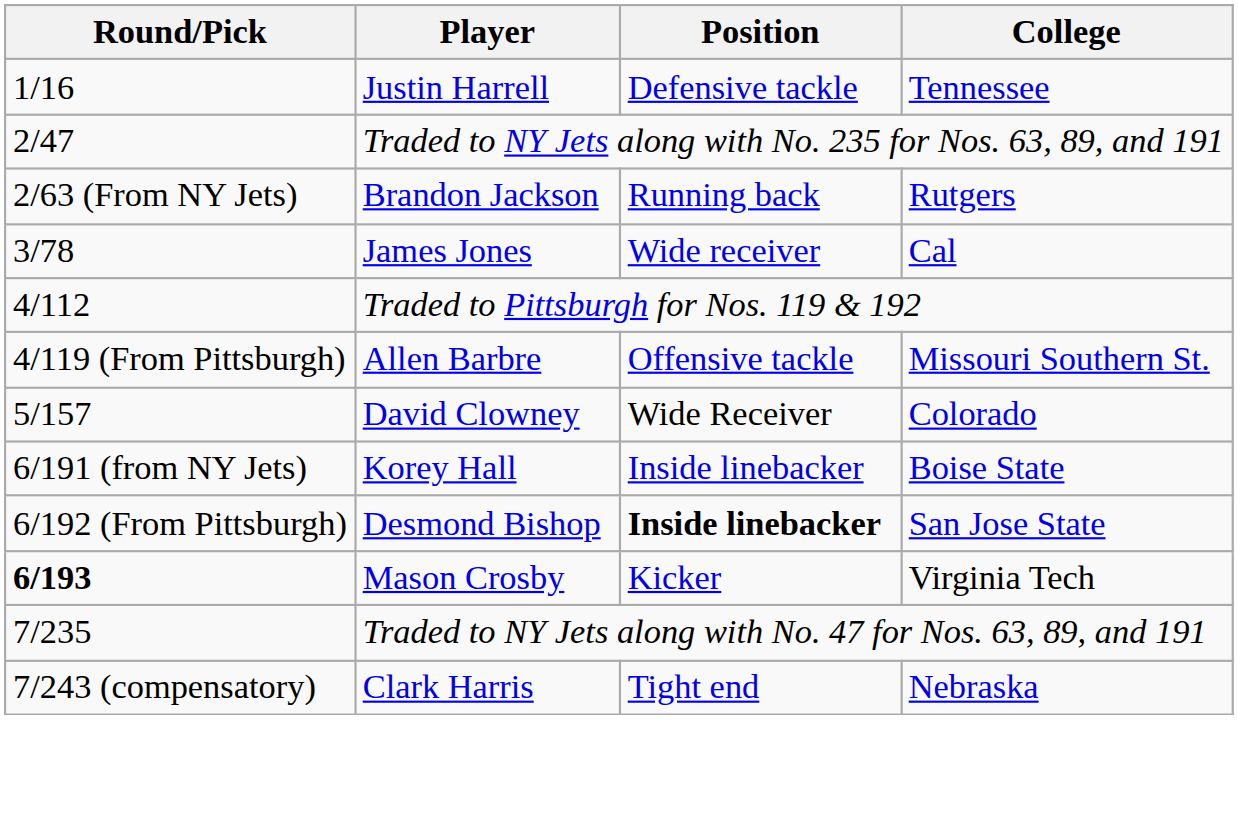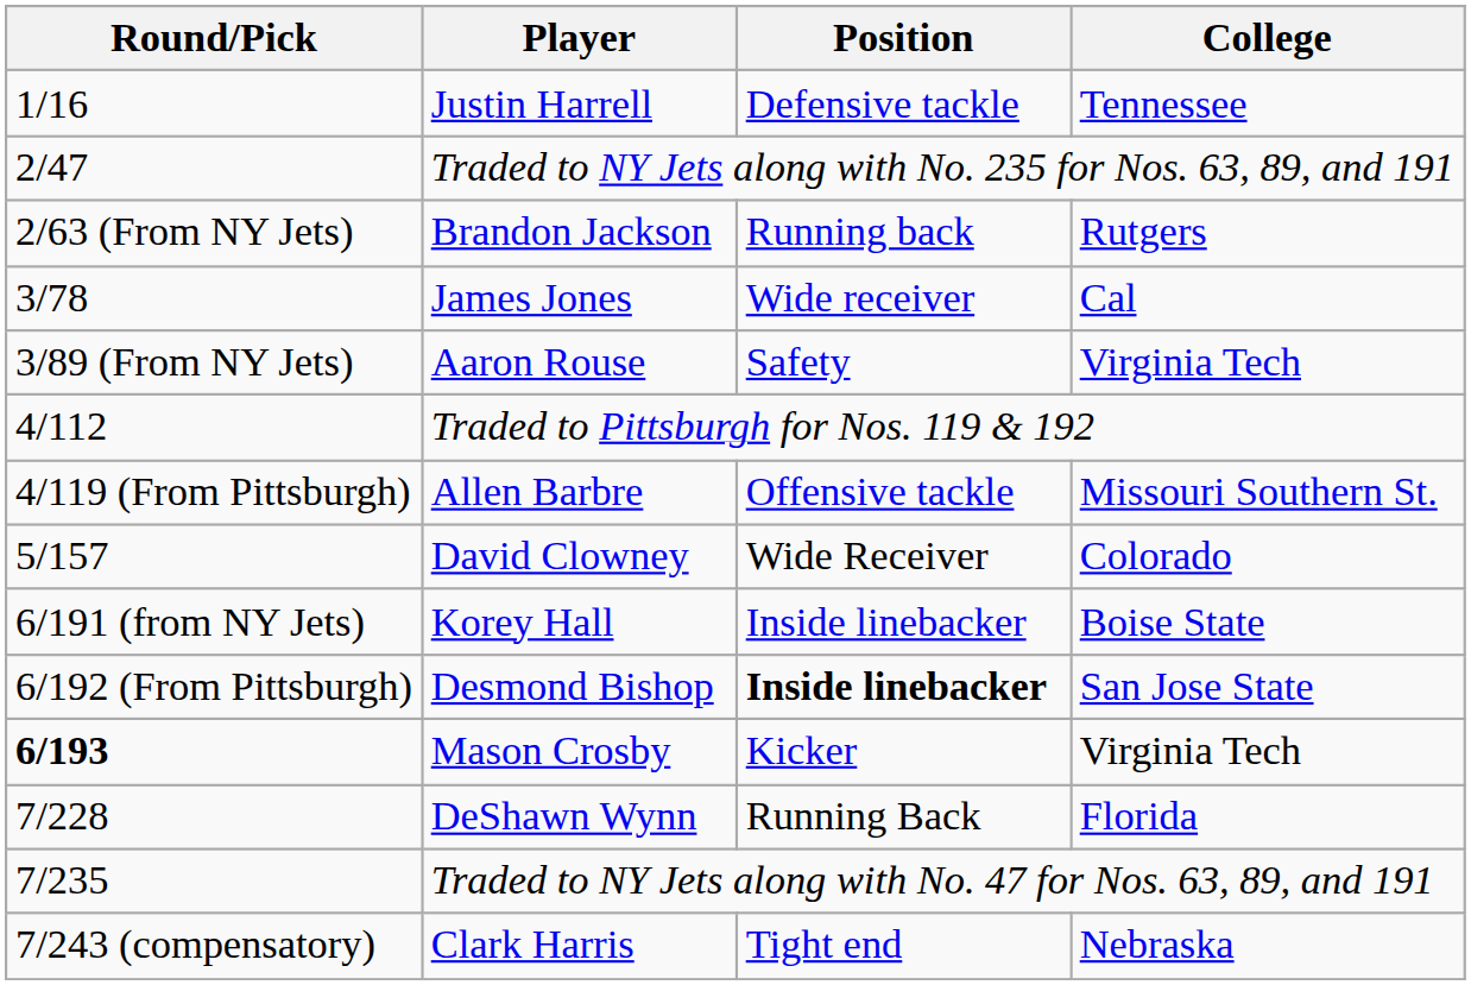 <table class="wikitable">
 <tr>
 <th>Round/Pick</th>
 <th>Player</th>
 <th>Position</th>
 <th>College</th>
 </tr>
 <tr>
 <td>1/16</td>
 <td><a href='#'>Justin Harrell</a></td>
 <td><a href='#'>Defensive tackle</a></td>
 <td><a href='#'>Tennessee</a></td>
 </tr>
 <tr>
 <td>2/47</td>
 <td colSpan=3><em>Traded to <a href='#'>NY Jets</a> along with No. 235 for Nos. 63, 89, and 191</em></td>
 </tr>
 <tr>
 <td>2/63 (From NY Jets)</td>
 <td><a href='#'>Brandon Jackson</a></td>
 <td><a href='#'>Running back</a></td>
 <td><a href='#'>Rutgers</a></td>
 </tr>
 <tr>
 <td>3/78</td>
 <td><a href='#'>James Jones</a></td>
 <td><a href='#'>Wide receiver</a></td>
 <td><a href='#'>Cal</a></td>
+</tr>
+<tr>
+<td>3/89 (From NY Jets)</td>
+<td><a href='#'>Aaron Rouse</a></td>
+<td><a href='#'>Safety</a></td>
+<td><a href='#'>Virginia Tech</a></td>
 </tr>
 <tr>
 <td>4/112</td>
 <td colSpan=3><em>Traded to <a href='#'>Pittsburgh</a> for Nos. 119 & 192</em></td>
 </tr>
 <tr>
 <td>4/119 (From Pittsburgh)</td>
 <td><a href='#'>Allen Barbre</a></td>
 <td><a href='#'>Offensive tackle</a></td>
 <td><a href='#'>Missouri Southern St.</a></td>
 </tr>
 <tr>
 <td>5/157</td>
 <td><a href='#'>David Clowney</a></td>
 <td>Wide Receiver</td>
 <td><a href='#'>Colorado</a></td>
 </tr>
 <tr>
 <td>6/191 (from NY Jets)</td>
 <td><a href='#'>Korey Hall</a></td>
 <td><a href='#'>Inside linebacker</a></td>
 <td><a href='#'>Boise State</a></td>
 </tr>
 <tr>
 <td>6/192 (From Pittsburgh)</td>
 <td><a href='#'>Desmond Bishop</a></td>
 <td><strong>Inside linebacker</strong></td>
 <td><a href='#'>San Jose State</a></td>
 </tr>
 <tr>
 <td><strong>6/193</strong></td>
 <td><a href='#'>Mason Crosby</a></td>
 <td><a href='#'>Kicker</a></td>
 <td>Virginia Tech</td>
 </tr>
 <tr>
+<td>7/228</td>
+<td><a href='#'>DeShawn Wynn</a></td>
+<td>Running Back</td>
+<td><a href='#'>Florida</a></td>
+</tr>
+<tr>
 <td>7/235</td>
 <td colSpan=3><em>Traded to NY Jets along with No. 47 for Nos. 63, 89, and 191</em></td>
 </tr>
 <tr>
 <td>7/243 (compensatory)</td>
 <td><a href='#'>Clark Harris</a></td>
 <td><a href='#'>Tight end</a></td>
 <td><a href='#'>Nebraska</a></td>
 </tr>
 </table>
